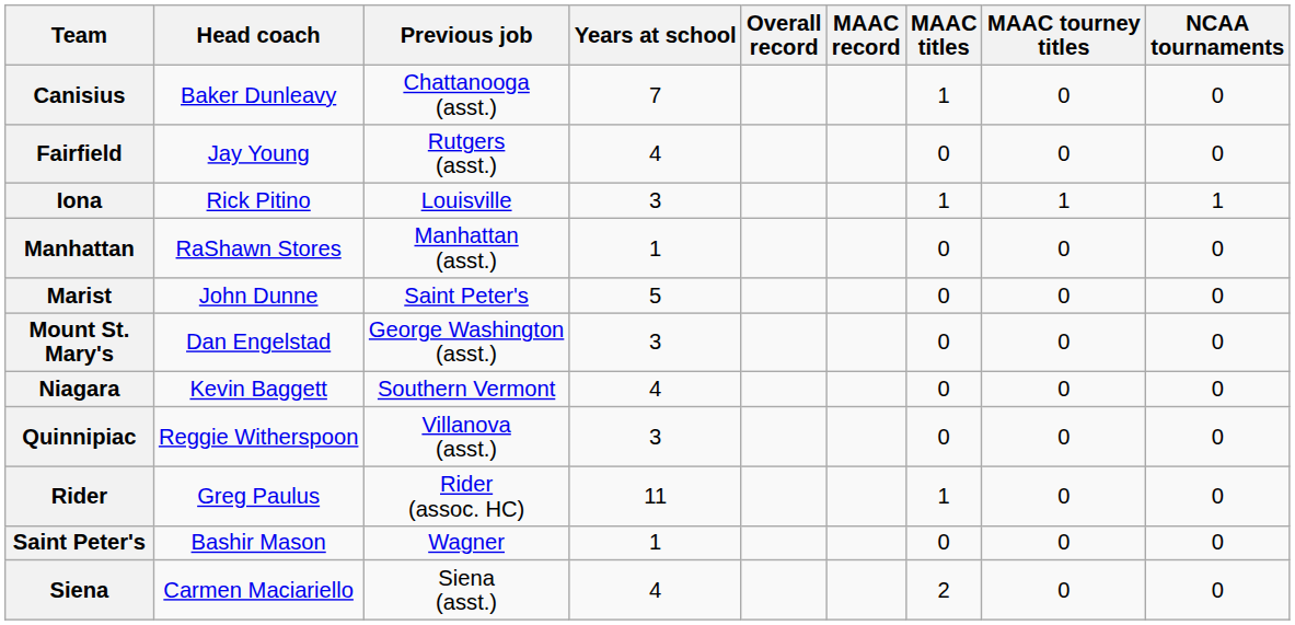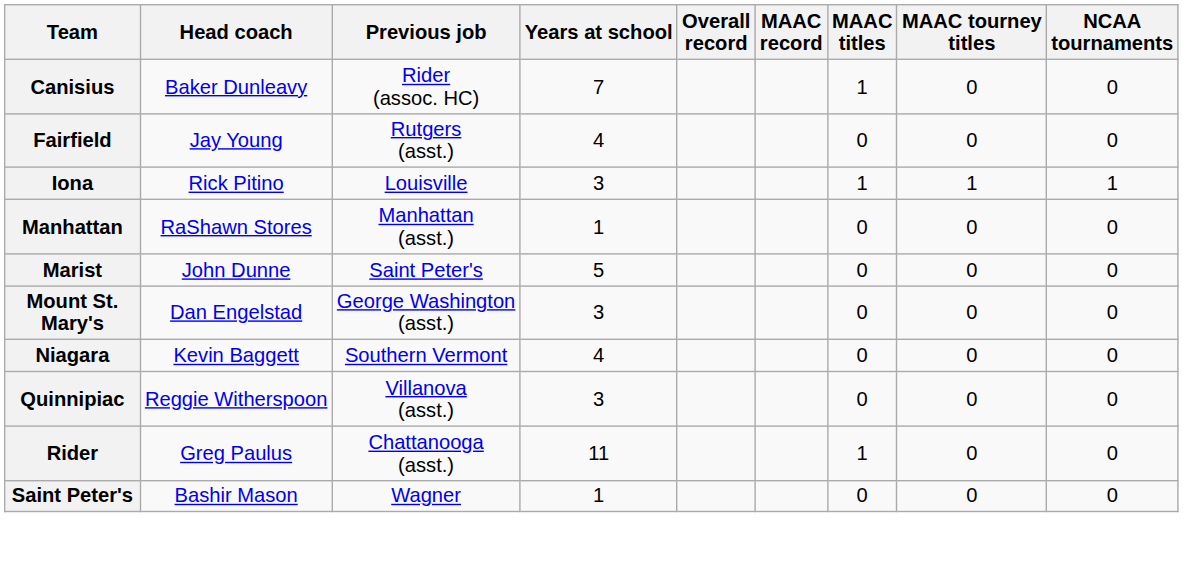 <table class="wikitable sortable" style="text-align: center;font-size:90%;">
 <tr>
 <th width="90">Team</th>
 <th>Head coach</th>
 <th>Previous job</th>
 <th>Years at school</th>
 <th>Overall<br>record</th>
 <th>MAAC<br>record</th>
 <th>MAAC <br>titles</th>
 <th>MAAC tourney<br>titles</th>
 <th>NCAA<br>tournaments</th>
 </tr>
 <tr>
 <th style=>Canisius</th>
 <td><a href='#'>Baker Dunleavy</a></td>
-<td><a href='#'>Chattanooga</a><br>(asst.)</td>
+<td><a href='#'>Rider</a><br>(assoc. HC)</td>
 <td>7</td>
 <td></td>
 <td></td>
 <td>1</td>
 <td>0</td>
 <td>0</td>
 </tr>
 <tr>
 <th style=>Fairfield</th>
 <td><a href='#'>Jay Young</a></td>
 <td><a href='#'>Rutgers</a><br>(asst.)</td>
 <td>4</td>
 <td></td>
 <td></td>
 <td>0</td>
 <td>0</td>
 <td>0</td>
 </tr>
 <tr>
 <th style=>Iona</th>
 <td><a href='#'>Rick Pitino</a></td>
 <td><a href='#'>Louisville</a></td>
 <td>3</td>
 <td></td>
 <td></td>
 <td>1</td>
 <td>1</td>
 <td>1</td>
 </tr>
 <tr>
 <th style=>Manhattan</th>
 <td><a href='#'>RaShawn Stores</a></td>
 <td><a href='#'>Manhattan</a><br>(asst.)</td>
 <td>1</td>
 <td></td>
 <td></td>
 <td>0</td>
 <td>0</td>
 <td>0</td>
 </tr>
 <tr>
 <th style=>Marist</th>
 <td><a href='#'>John Dunne</a></td>
 <td><a href='#'>Saint Peter's</a></td>
 <td>5</td>
 <td></td>
 <td></td>
 <td>0</td>
 <td>0</td>
 <td>0</td>
 </tr>
 <tr>
 <th style=>Mount St. Mary's</th>
 <td><a href='#'>Dan Engelstad</a></td>
 <td><a href='#'>George Washington</a><br>(asst.)</td>
 <td>3</td>
 <td></td>
 <td></td>
 <td>0</td>
 <td>0</td>
 <td>0</td>
 </tr>
 <tr>
 <th style=>Niagara</th>
 <td><a href='#'>Kevin Baggett</a></td>
 <td><a href='#'>Southern Vermont</a></td>
 <td>4</td>
 <td></td>
 <td></td>
 <td>0</td>
 <td>0</td>
 <td>0</td>
 </tr>
 <tr>
 <th style=>Quinnipiac</th>
 <td><a href='#'>Reggie Witherspoon</a></td>
 <td><a href='#'>Villanova</a><br>(asst.)</td>
 <td>3</td>
 <td></td>
 <td></td>
 <td>0</td>
 <td>0</td>
 <td>0</td>
 </tr>
 <tr>
 <th style=>Rider</th>
 <td><a href='#'>Greg Paulus</a></td>
-<td><a href='#'>Rider</a><br>(assoc. HC)</td>
+<td><a href='#'>Chattanooga</a><br>(asst.)</td>
 <td>11</td>
 <td></td>
 <td></td>
 <td>1</td>
 <td>0</td>
 <td>0</td>
 </tr>
 <tr>
 <th style=>Saint Peter's</th>
 <td><a href='#'>Bashir Mason</a></td>
 <td><a href='#'>Wagner</a></td>
 <td>1</td>
 <td></td>
 <td></td>
 <td>0</td>
 <td>0</td>
 <td>0</td>
 </tr>
-<tr>
-<th style=>Siena</th>
-<td><a href='#'>Carmen Maciariello</a></td>
-<td>Siena<br>(asst.)</td>
-<td>4</td>
-<td></td>
-<td></td>
-<td>2</td>
-<td>0</td>
-<td>0</td>
-</tr>
 </table>
